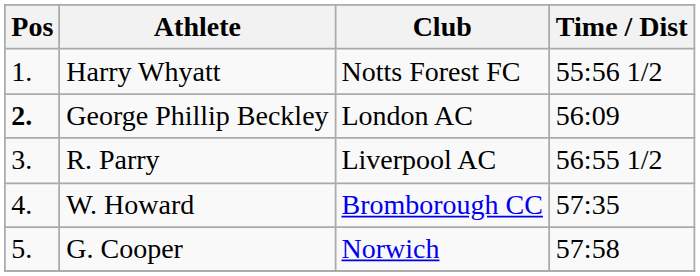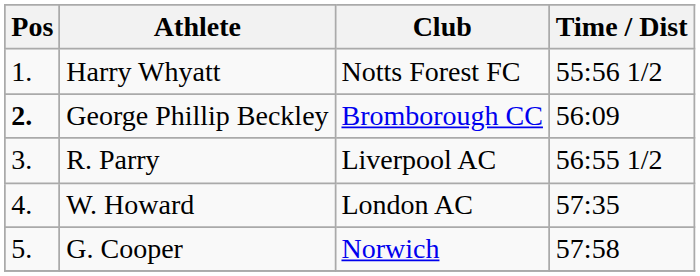 <table class="wikitable">
 <tr>
 <th>Pos</th>
 <th>Athlete</th>
 <th>Club</th>
 <th>Time / Dist</th>
 </tr>
 <tr>
 <td>1.</td>
 <td>Harry Whyatt</td>
 <td>Notts Forest FC</td>
 <td>55:56 1/2</td>
 </tr>
 <tr>
 <td><strong>2.</strong></td>
 <td>George Phillip Beckley</td>
-<td>London AC</td>
+<td><a href='#'>Bromborough CC</a></td>
 <td>56:09</td>
 </tr>
 <tr>
 <td>3.</td>
 <td>R. Parry</td>
 <td>Liverpool AC</td>
 <td>56:55 1/2</td>
 </tr>
 <tr>
 <td>4.</td>
 <td>W. Howard</td>
-<td><a href='#'>Bromborough CC</a></td>
+<td>London AC</td>
 <td>57:35</td>
 </tr>
 <tr>
 <td>5.</td>
 <td>G. Cooper</td>
 <td><a href='#'>Norwich</a></td>
 <td>57:58</td>
 </tr>
 <tr>
 </tr>
 </table>
